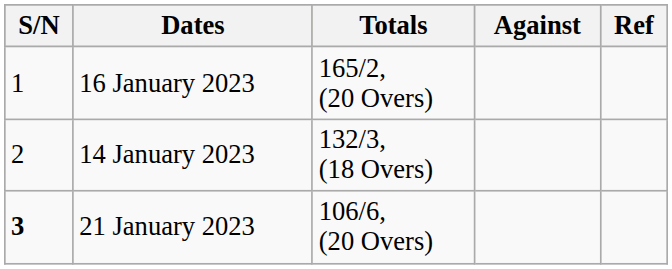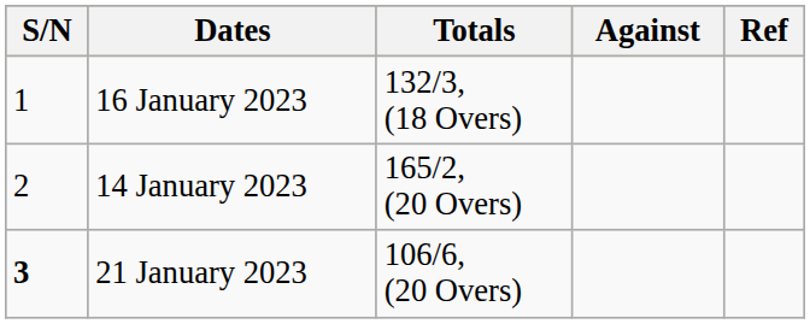 <table class="wikitable"  style="width: 400px;">
 <tr bgcolor=#bdb76b>
 <th>S/N</th>
 <th>Dates</th>
 <th>Totals</th>
 <th>Against</th>
 <th>Ref</th>
 </tr>
 <tr>
 <td>1</td>
 <td>16 January 2023</td>
-<td>165/2,<br>(20 Overs)</td>
+<td>132/3,<br>(18 Overs)</td>
 <td></td>
 <td></td>
 </tr>
 <tr>
 <td>2</td>
 <td>14 January 2023</td>
-<td>132/3,<br>(18 Overs)</td>
+<td>165/2,<br>(20 Overs)</td>
 <td></td>
 <td></td>
 </tr>
 <tr>
 <td><strong>3</strong></td>
 <td>21 January 2023</td>
 <td>106/6,<br>(20 Overs)</td>
 <td></td>
 <td></td>
 </tr>
 </table>
